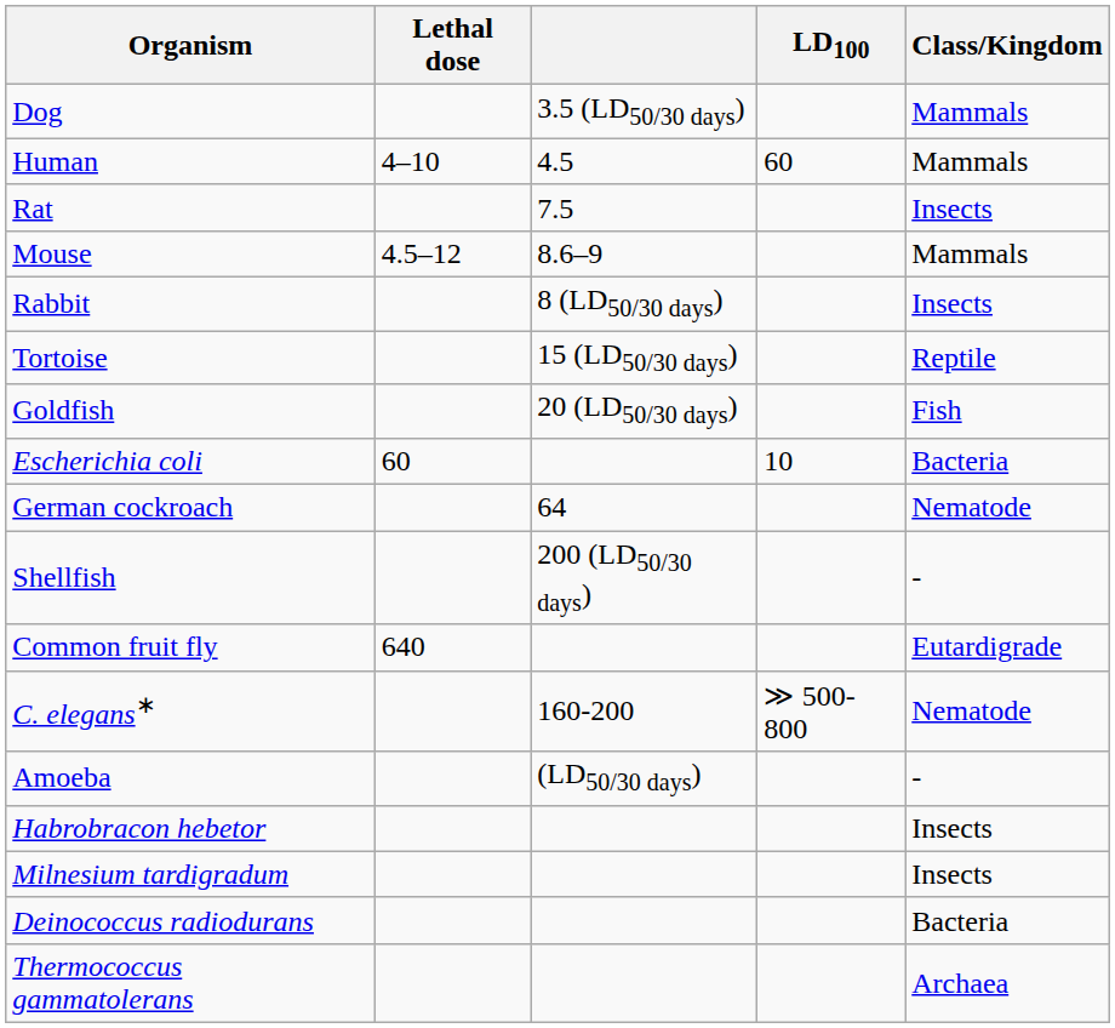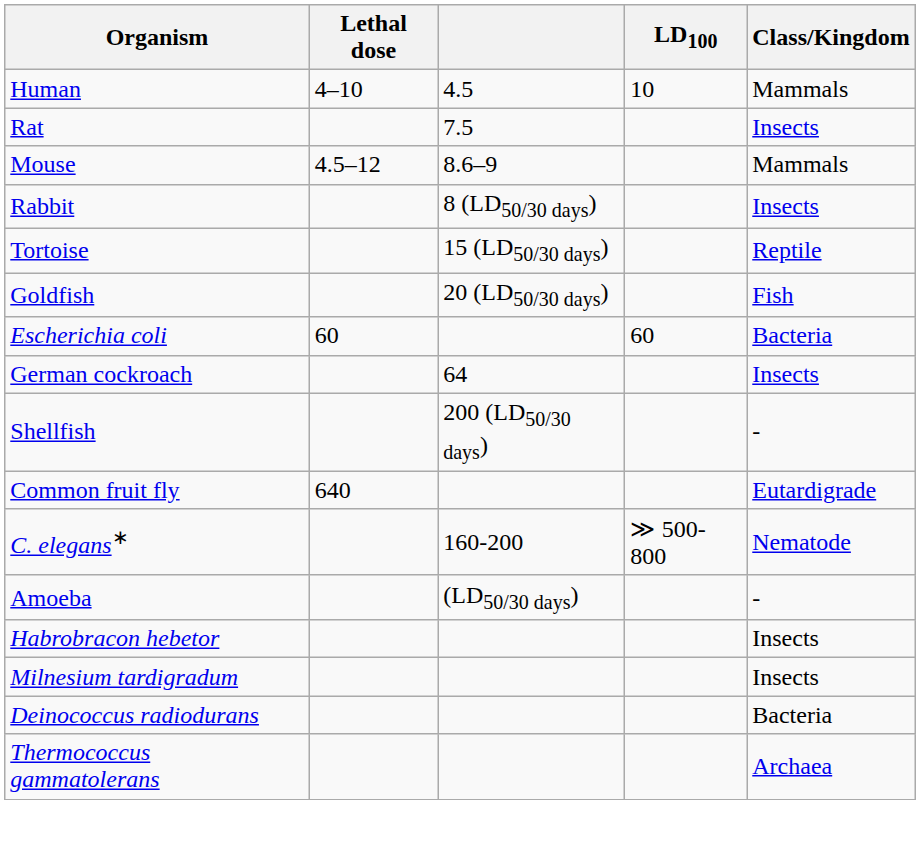 <table class="wikitable">
 <tr>
 <th>Organism</th>
 <th>Lethal dose</th>
 <th></th>
 <th>LD<sub>100</sub></th>
 <th>Class/Kingdom</th>
 </tr>
 <tr>
-<td><a href='#'>Dog</a></td>
-<td> </td>
-<td>3.5 (LD<sub>50/30 days</sub>)</td>
-<td> </td>
-<td><a href='#'>Mammals</a></td>
-</tr>
-<tr>
 <td><a href='#'>Human</a></td>
 <td>4–10</td>
 <td>4.5</td>
-<td>60</td>
+<td>10</td>
 <td>Mammals</td>
 </tr>
 <tr>
 <td><a href='#'>Rat</a></td>
 <td> </td>
 <td>7.5</td>
 <td> </td>
 <td><a href='#'>Insects</a></td>
 </tr>
 <tr>
 <td><a href='#'>Mouse</a></td>
 <td>4.5–12</td>
 <td>8.6–9</td>
 <td> </td>
 <td>Mammals</td>
 </tr>
 <tr>
 <td><a href='#'>Rabbit</a></td>
 <td> </td>
 <td>8 (LD<sub>50/30 days</sub>)</td>
 <td> </td>
 <td><a href='#'>Insects</a></td>
 </tr>
 <tr>
 <td><a href='#'>Tortoise</a></td>
 <td> </td>
 <td>15 (LD<sub>50/30 days</sub>)</td>
 <td> </td>
 <td><a href='#'>Reptile</a></td>
 </tr>
 <tr>
 <td><a href='#'>Goldfish</a></td>
 <td> </td>
 <td>20 (LD<sub>50/30 days</sub>)</td>
 <td> </td>
 <td><a href='#'>Fish</a></td>
 </tr>
 <tr>
 <td><em><a href='#'>Escherichia coli</a></em></td>
 <td>60</td>
 <td> </td>
-<td>10</td>
+<td>60</td>
 <td><a href='#'>Bacteria</a></td>
 </tr>
 <tr>
 <td><a href='#'>German cockroach</a></td>
 <td> </td>
 <td>64</td>
 <td> </td>
-<td><a href='#'>Nematode</a></td>
+<td><a href='#'>Insects</a></td>
 </tr>
 <tr>
 <td><a href='#'>Shellfish</a></td>
 <td> </td>
 <td>200 (LD<sub>50/30 days</sub>)</td>
 <td> </td>
 <td>-</td>
 </tr>
 <tr>
 <td><a href='#'>Common fruit fly</a></td>
 <td>640</td>
 <td> </td>
 <td> </td>
 <td><a href='#'>Eutardigrade</a></td>
 </tr>
 <tr>
 <td><em><a href='#'>C. elegans</a></em><sup>∗</sup></td>
 <td> </td>
 <td>160-200 </td>
 <td>≫ 500-800</td>
 <td><a href='#'>Nematode</a></td>
 </tr>
 <tr>
 <td><a href='#'>Amoeba</a></td>
 <td> </td>
 <td> (LD<sub>50/30 days</sub>)</td>
 <td> </td>
 <td>-</td>
 </tr>
 <tr>
 <td><em><a href='#'>Habrobracon hebetor</a></em></td>
 <td></td>
 <td> </td>
 <td> </td>
 <td>Insects</td>
 </tr>
 <tr>
 <td><em><a href='#'>Milnesium tardigradum</a></em></td>
 <td></td>
 <td> </td>
 <td> </td>
 <td>Insects</td>
 </tr>
 <tr>
 <td><em><a href='#'>Deinococcus radiodurans</a></em></td>
 <td></td>
 <td> </td>
 <td> </td>
 <td>Bacteria</td>
 </tr>
 <tr>
 <td><em><a href='#'>Thermococcus gammatolerans</a></em></td>
 <td></td>
 <td> </td>
 <td> </td>
 <td><a href='#'>Archaea</a></td>
 </tr>
 </table>
